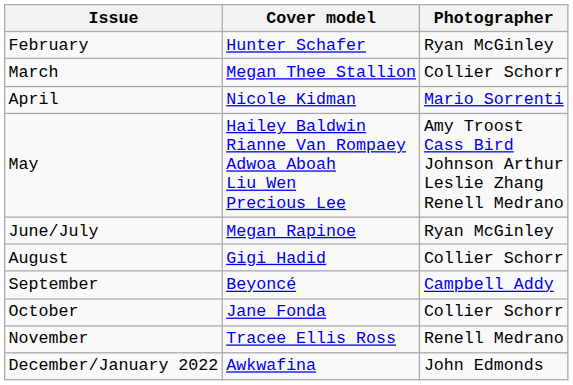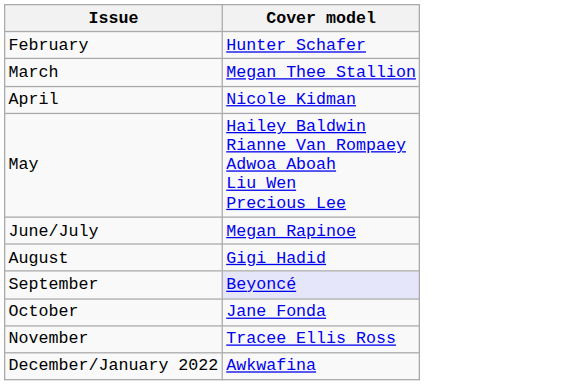 <table class="sortable wikitable">
 <tr>
 <th>Issue</th>
 <th>Cover model</th>
-<th>Photographer</th>
 </tr>
 <tr>
 <td>February</td>
 <td><a href='#'>Hunter Schafer</a></td>
-<td>Ryan McGinley</td>
 </tr>
 <tr>
 <td>March</td>
 <td><a href='#'>Megan Thee Stallion</a></td>
-<td>Collier Schorr</td>
 </tr>
 <tr>
 <td>April</td>
 <td><a href='#'>Nicole Kidman</a></td>
-<td><a href='#'>Mario Sorrenti</a></td>
 </tr>
 <tr>
 <td>May</td>
 <td><a href='#'>Hailey Baldwin</a><br><a href='#'>Rianne Van Rompaey</a><br><a href='#'>Adwoa Aboah</a><br><a href='#'>Liu Wen</a><br><a href='#'>Precious Lee</a></td>
-<td>Amy Troost<br><a href='#'>Cass Bird</a><br>Johnson Arthur<br>Leslie Zhang<br>Renell Medrano</td>
 </tr>
 <tr>
 <td>June/July</td>
 <td><a href='#'>Megan Rapinoe</a></td>
-<td>Ryan McGinley</td>
 </tr>
 <tr>
 <td>August</td>
 <td><a href='#'>Gigi Hadid</a></td>
-<td>Collier Schorr</td>
 </tr>
 <tr>
 <td>September</td>
-<td><a href='#'>Beyoncé</a></td>
-<td><a href='#'>Campbell Addy</a></td>
+<td style="background: lavender;"><a href='#'>Beyoncé</a></td>
 </tr>
 <tr>
 <td>October</td>
 <td><a href='#'>Jane Fonda</a></td>
-<td>Collier Schorr</td>
 </tr>
 <tr>
 <td>November</td>
 <td><a href='#'>Tracee Ellis Ross</a></td>
-<td>Renell Medrano</td>
 </tr>
 <tr>
 <td>December/January 2022</td>
 <td><a href='#'>Awkwafina</a></td>
-<td>John Edmonds</td>
 </tr>
 </table>
